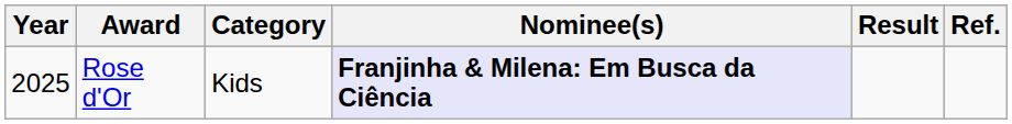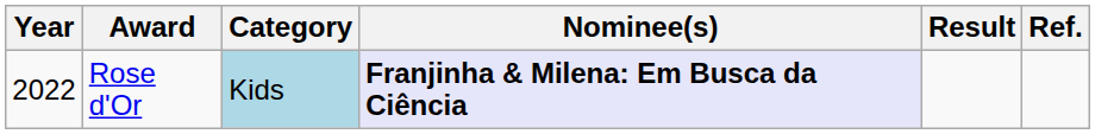 <table class="wikitable">
 <tr>
 <th>Year</th>
 <th>Award</th>
 <th>Category</th>
 <th>Nominee(s)</th>
 <th>Result</th>
 <th>Ref.</th>
 </tr>
 <tr>
-<td>2025</td>
+<td>2022</td>
 <td><a href='#'>Rose d'Or</a></td>
-<td>Kids</td>
+<td style="background: lightblue;">Kids</td>
 <td style="background: lavender;"><strong>Franjinha & Milena: Em Busca da Ciência</strong></td>
 <td></td>
 <td></td>
 </tr>
 </table>
